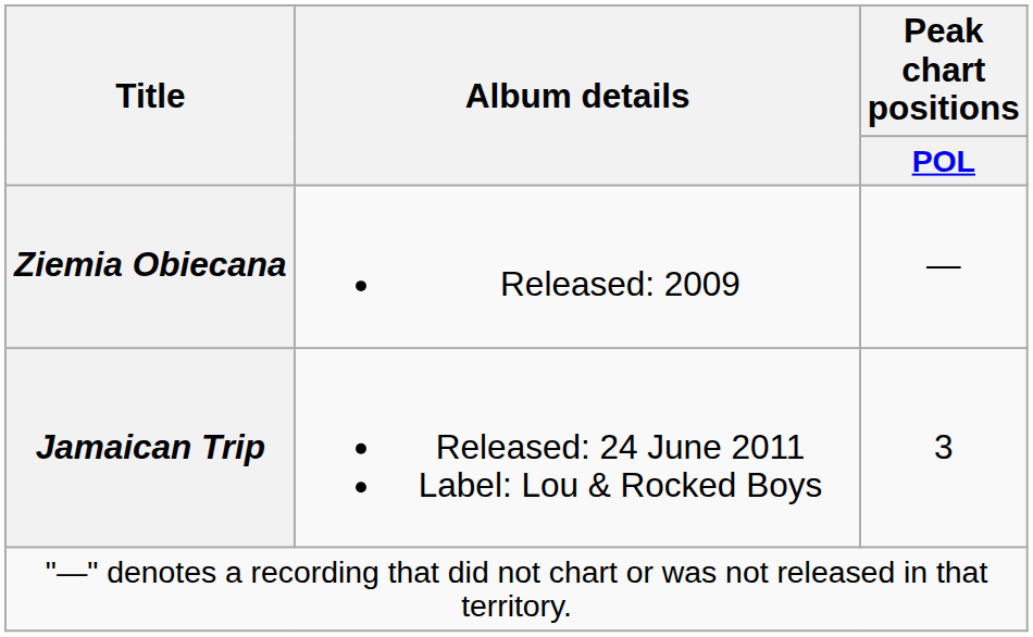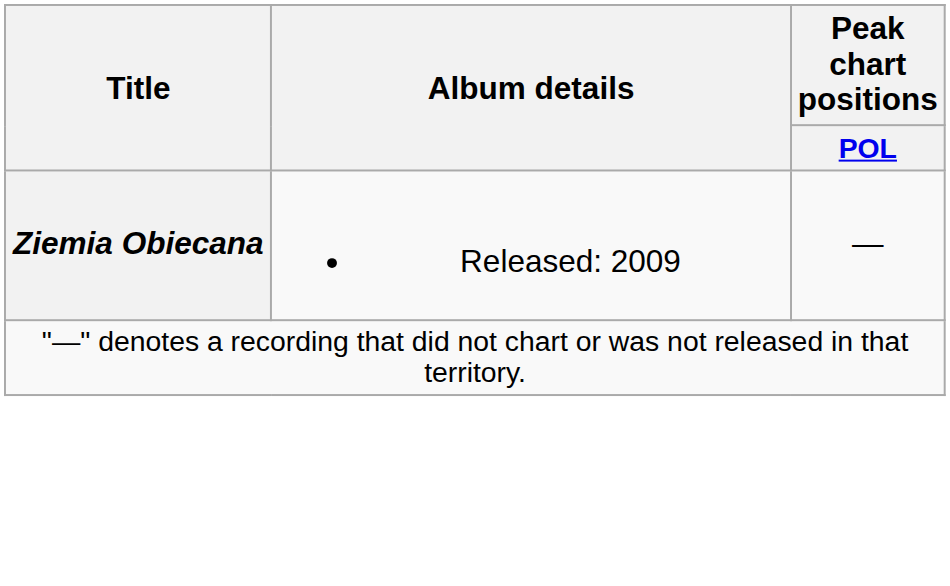 <table class="wikitable plainrowheaders" style="text-align:center;" border="1">
 <tr>
 <th scope="col" rowspan="2" style="width:8em;">Title</th>
 <th scope="col" rowspan="2" style="width:16em;">Album details</th>
 <th scope="col" colspan="1">Peak chart positions</th>
 </tr>
 <tr>
 <th scope="col" style="width:2.2em;font-size:90%;"><a href='#'>POL</a></th>
 </tr>
 <tr>
 <th scope="row"><em>Ziemia Obiecana</em></th>
 <td><br><ul><li>Released: 2009</li></ul></td>
 <td>—</td>
 </tr>
 <tr>
-<th scope="row"><em>Jamaican Trip</em></th>
-<td><br><ul><li>Released: 24 June 2011</li><li>Label: Lou & Rocked Boys</li></ul></td>
-<td>3</td>
-</tr>
-<tr>
 <td colspan="3" style="font-size:90%">"—" denotes a recording that did not chart or was not released in that territory.</td>
 </tr>
 </table>
